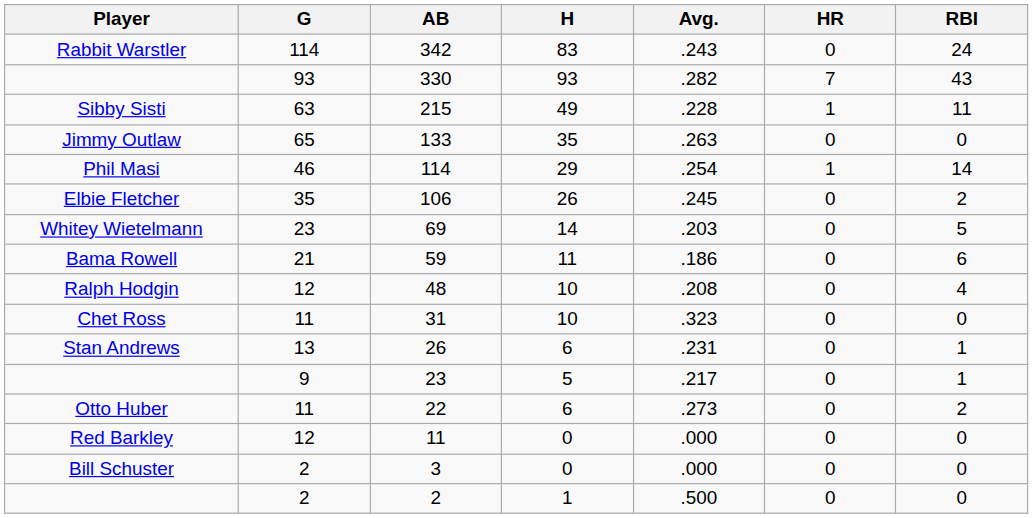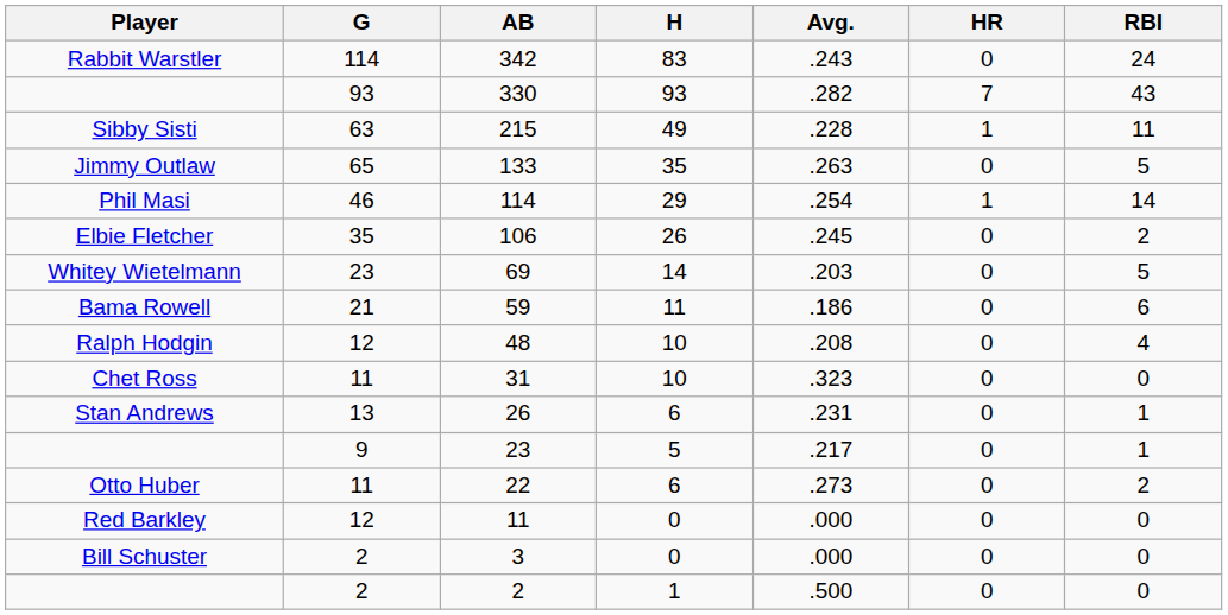 <table class="wikitable sortable">
 <tr>
 <th bgcolor="#DDDDFF" width="16%">Player</th>
 <th bgcolor="#DDDDFF" width="9%">G</th>
 <th bgcolor="#DDDDFF" width="9%">AB</th>
 <th bgcolor="#DDDDFF" width="9%">H</th>
 <th bgcolor="#DDDDFF" width="9%">Avg.</th>
 <th bgcolor="#DDDDFF" width="9%">HR</th>
 <th bgcolor="#DDDDFF" width="9%">RBI</th>
 </tr>
 <tr align="center">
 <td><a href='#'>Rabbit Warstler</a></td>
 <td>114</td>
 <td>342</td>
 <td>83</td>
 <td>.243</td>
 <td>0</td>
 <td>24</td>
 </tr>
 <tr align="center">
 <td></td>
 <td>93</td>
 <td>330</td>
 <td>93</td>
 <td>.282</td>
 <td>7</td>
 <td>43</td>
 </tr>
 <tr align="center">
 <td><a href='#'>Sibby Sisti</a></td>
 <td>63</td>
 <td>215</td>
 <td>49</td>
 <td>.228</td>
 <td>1</td>
 <td>11</td>
 </tr>
 <tr align="center">
 <td><a href='#'>Jimmy Outlaw</a></td>
 <td>65</td>
 <td>133</td>
 <td>35</td>
 <td>.263</td>
 <td>0</td>
-<td>0</td>
+<td>5</td>
 </tr>
 <tr align="center">
 <td><a href='#'>Phil Masi</a></td>
 <td>46</td>
 <td>114</td>
 <td>29</td>
 <td>.254</td>
 <td>1</td>
 <td>14</td>
 </tr>
 <tr align="center">
 <td><a href='#'>Elbie Fletcher</a></td>
 <td>35</td>
 <td>106</td>
 <td>26</td>
 <td>.245</td>
 <td>0</td>
 <td>2</td>
 </tr>
 <tr align="center">
 <td><a href='#'>Whitey Wietelmann</a></td>
 <td>23</td>
 <td>69</td>
 <td>14</td>
 <td>.203</td>
 <td>0</td>
 <td>5</td>
 </tr>
 <tr align="center">
 <td><a href='#'>Bama Rowell</a></td>
 <td>21</td>
 <td>59</td>
 <td>11</td>
 <td>.186</td>
 <td>0</td>
 <td>6</td>
 </tr>
 <tr align="center">
 <td><a href='#'>Ralph Hodgin</a></td>
 <td>12</td>
 <td>48</td>
 <td>10</td>
 <td>.208</td>
 <td>0</td>
 <td>4</td>
 </tr>
 <tr align="center">
 <td><a href='#'>Chet Ross</a></td>
 <td>11</td>
 <td>31</td>
 <td>10</td>
 <td>.323</td>
 <td>0</td>
 <td>0</td>
 </tr>
 <tr align="center">
 <td><a href='#'>Stan Andrews</a></td>
 <td>13</td>
 <td>26</td>
 <td>6</td>
 <td>.231</td>
 <td>0</td>
 <td>1</td>
 </tr>
 <tr align="center">
 <td></td>
 <td>9</td>
 <td>23</td>
 <td>5</td>
 <td>.217</td>
 <td>0</td>
 <td>1</td>
 </tr>
 <tr align="center">
 <td><a href='#'>Otto Huber</a></td>
 <td>11</td>
 <td>22</td>
 <td>6</td>
 <td>.273</td>
 <td>0</td>
 <td>2</td>
 </tr>
 <tr align="center">
 <td><a href='#'>Red Barkley</a></td>
 <td>12</td>
 <td>11</td>
 <td>0</td>
 <td>.000</td>
 <td>0</td>
 <td>0</td>
 </tr>
 <tr align="center">
 <td><a href='#'>Bill Schuster</a></td>
 <td>2</td>
 <td>3</td>
 <td>0</td>
 <td>.000</td>
 <td>0</td>
 <td>0</td>
 </tr>
 <tr align="center">
 <td></td>
 <td>2</td>
 <td>2</td>
 <td>1</td>
 <td>.500</td>
 <td>0</td>
 <td>0</td>
 </tr>
 </table>
